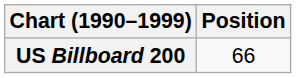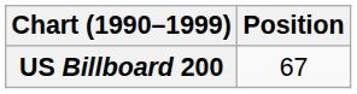 <table class="wikitable plainrowheaders">
 <tr>
 <th>Chart (1990–1999)</th>
 <th>Position</th>
 </tr>
 <tr>
 <th scope="row">US <em>Billboard</em> 200</th>
-<td style="text-align:center;">66</td>
+<td style="text-align:center;">67</td>
 </tr>
 </table>
